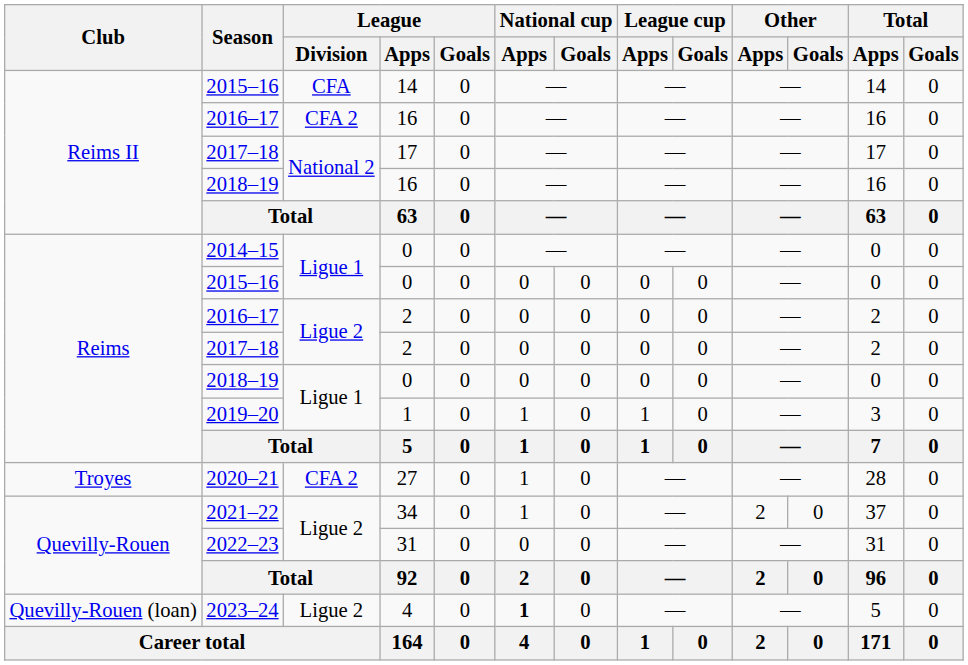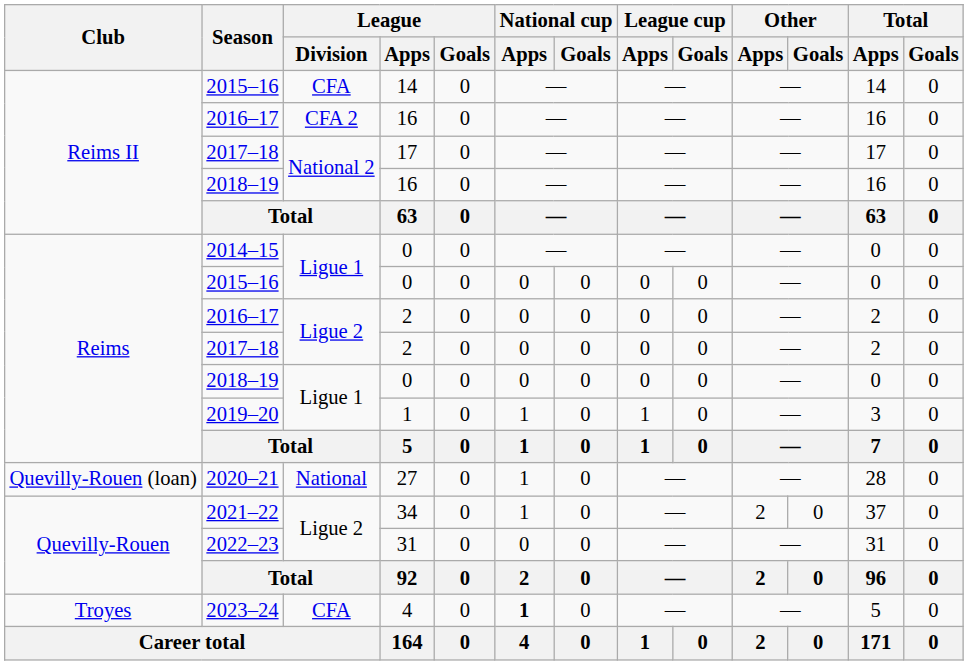 <table class="wikitable" style="text-align:center">
 <tr>
 <th rowspan="2">Club</th>
 <th rowspan="2">Season</th>
 <th colspan="3">League</th>
 <th colspan="2">National cup</th>
 <th colspan="2">League cup</th>
 <th colspan="2">Other</th>
 <th colspan="2">Total</th>
 </tr>
 <tr>
 <th>Division</th>
 <th>Apps</th>
 <th>Goals</th>
 <th>Apps</th>
 <th>Goals</th>
 <th>Apps</th>
 <th>Goals</th>
 <th>Apps</th>
 <th>Goals</th>
 <th>Apps</th>
 <th>Goals</th>
 </tr>
 <tr>
 <td rowspan="5"><a href='#'>Reims II</a></td>
 <td><a href='#'>2015–16</a></td>
 <td><a href='#'>CFA</a></td>
 <td>14</td>
 <td>0</td>
 <td colspan="2">—</td>
 <td colspan="2">—</td>
 <td colspan="2">—</td>
 <td>14</td>
 <td>0</td>
 </tr>
 <tr>
 <td><a href='#'>2016–17</a></td>
 <td><a href='#'>CFA 2</a></td>
 <td>16</td>
 <td>0</td>
 <td colspan="2">—</td>
 <td colspan="2">—</td>
 <td colspan="2">—</td>
 <td>16</td>
 <td>0</td>
 </tr>
 <tr>
 <td><a href='#'>2017–18</a></td>
 <td rowspan="2"><a href='#'>National 2</a></td>
 <td>17</td>
 <td>0</td>
 <td colspan="2">—</td>
 <td colspan="2">—</td>
 <td colspan="2">—</td>
 <td>17</td>
 <td>0</td>
 </tr>
 <tr>
 <td><a href='#'>2018–19</a></td>
 <td>16</td>
 <td>0</td>
 <td colspan="2">—</td>
 <td colspan="2">—</td>
 <td colspan="2">—</td>
 <td>16</td>
 <td>0</td>
 </tr>
 <tr>
 <th colspan="2">Total</th>
 <th>63</th>
 <th>0</th>
 <th colspan="2">—</th>
 <th colspan="2">—</th>
 <th colspan="2">—</th>
 <th>63</th>
 <th>0</th>
 </tr>
 <tr>
 <td rowspan="7"><a href='#'>Reims</a></td>
 <td><a href='#'>2014–15</a></td>
 <td rowspan="2"><a href='#'>Ligue 1</a></td>
 <td>0</td>
 <td>0</td>
 <td colspan="2">—</td>
 <td colspan="2">—</td>
 <td colspan="2">—</td>
 <td>0</td>
 <td>0</td>
 </tr>
 <tr>
 <td><a href='#'>2015–16</a></td>
 <td>0</td>
 <td>0</td>
 <td>0</td>
 <td>0</td>
 <td>0</td>
 <td>0</td>
 <td colspan="2">—</td>
 <td>0</td>
 <td>0</td>
 </tr>
 <tr>
 <td><a href='#'>2016–17</a></td>
 <td rowspan="2"><a href='#'>Ligue 2</a></td>
 <td>2</td>
 <td>0</td>
 <td>0</td>
 <td>0</td>
 <td>0</td>
 <td>0</td>
 <td colspan="2">—</td>
 <td>2</td>
 <td>0</td>
 </tr>
 <tr>
 <td><a href='#'>2017–18</a></td>
 <td>2</td>
 <td>0</td>
 <td>0</td>
 <td>0</td>
 <td>0</td>
 <td>0</td>
 <td colspan="2">—</td>
 <td>2</td>
 <td>0</td>
 </tr>
 <tr>
 <td><a href='#'>2018–19</a></td>
 <td rowspan="2">Ligue 1</td>
 <td>0</td>
 <td>0</td>
 <td>0</td>
 <td>0</td>
 <td>0</td>
 <td>0</td>
 <td colspan="2">—</td>
 <td>0</td>
 <td>0</td>
 </tr>
 <tr>
 <td><a href='#'>2019–20</a></td>
 <td>1</td>
 <td>0</td>
 <td>1</td>
 <td>0</td>
 <td>1</td>
 <td>0</td>
 <td colspan="2">—</td>
 <td>3</td>
 <td>0</td>
 </tr>
 <tr>
 <th colspan="2">Total</th>
 <th>5</th>
 <th>0</th>
 <th>1</th>
 <th>0</th>
 <th>1</th>
 <th>0</th>
 <th colspan="2">—</th>
 <th>7</th>
 <th>0</th>
 </tr>
 <tr>
-<td><a href='#'>Troyes</a></td>
+<td><a href='#'>Quevilly-Rouen</a> (loan)</td>
 <td><a href='#'>2020–21</a></td>
-<td><a href='#'>CFA 2</a></td>
+<td><a href='#'>National</a></td>
 <td>27</td>
 <td>0</td>
 <td>1</td>
 <td>0</td>
 <td colspan="2">—</td>
 <td colspan="2">—</td>
 <td>28</td>
 <td>0</td>
 </tr>
 <tr>
 <td rowspan="3"><a href='#'>Quevilly-Rouen</a></td>
 <td><a href='#'>2021–22</a></td>
 <td rowspan="2">Ligue 2</td>
 <td>34</td>
 <td>0</td>
 <td>1</td>
 <td>0</td>
 <td colspan="2">—</td>
 <td>2</td>
 <td>0</td>
 <td>37</td>
 <td>0</td>
 </tr>
 <tr>
 <td><a href='#'>2022–23</a></td>
 <td>31</td>
 <td>0</td>
 <td>0</td>
 <td>0</td>
 <td colspan="2">—</td>
 <td colspan="2">—</td>
 <td>31</td>
 <td>0</td>
 </tr>
 <tr>
 <th colspan="2">Total</th>
 <th>92</th>
 <th>0</th>
 <th>2</th>
 <th>0</th>
 <th colspan="2">—</th>
 <th>2</th>
 <th>0</th>
 <th>96</th>
 <th>0</th>
 </tr>
 <tr>
-<td><a href='#'>Quevilly-Rouen</a> (loan)</td>
+<td><a href='#'>Troyes</a></td>
 <td><a href='#'>2023–24</a></td>
-<td>Ligue 2</td>
+<td><a href='#'>CFA</a></td>
 <td>4</td>
 <td>0</td>
 <td><strong>1</strong></td>
 <td>0</td>
 <td colspan="2">—</td>
 <td colspan="2">—</td>
 <td>5</td>
 <td>0</td>
 </tr>
 <tr>
 <th colspan="3">Career total</th>
 <th>164</th>
 <th>0</th>
 <th>4</th>
 <th>0</th>
 <th>1</th>
 <th>0</th>
 <th>2</th>
 <th>0</th>
 <th>171</th>
 <th>0</th>
 </tr>
 </table>
